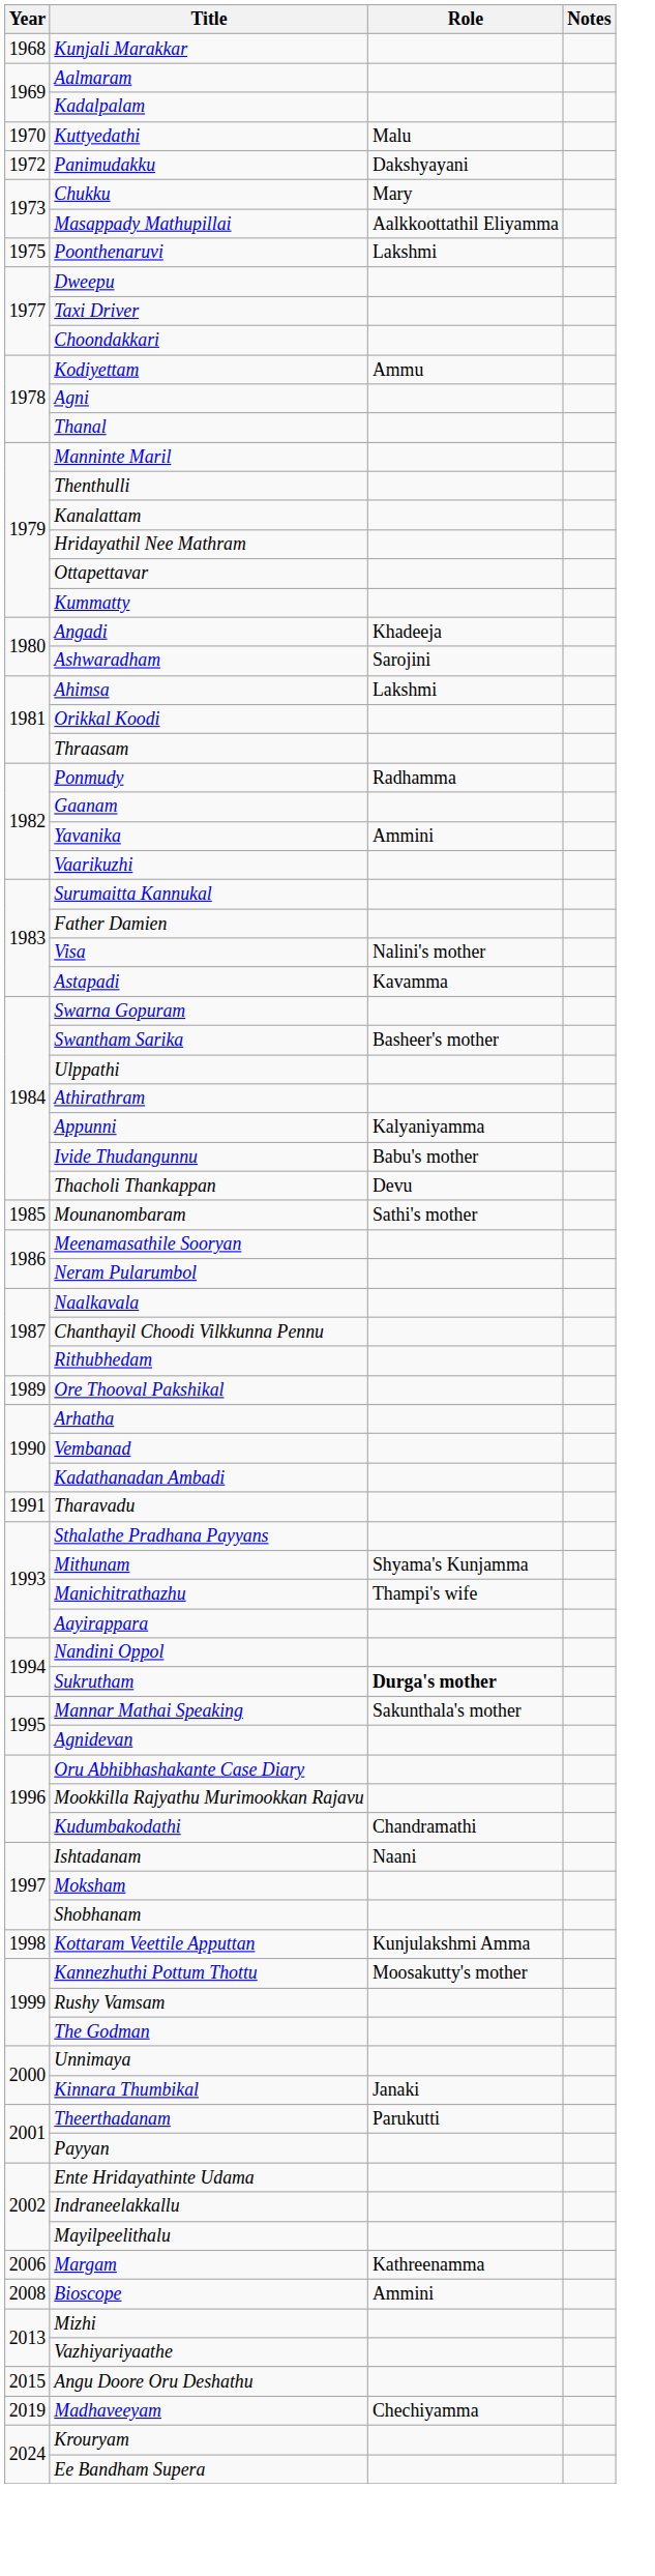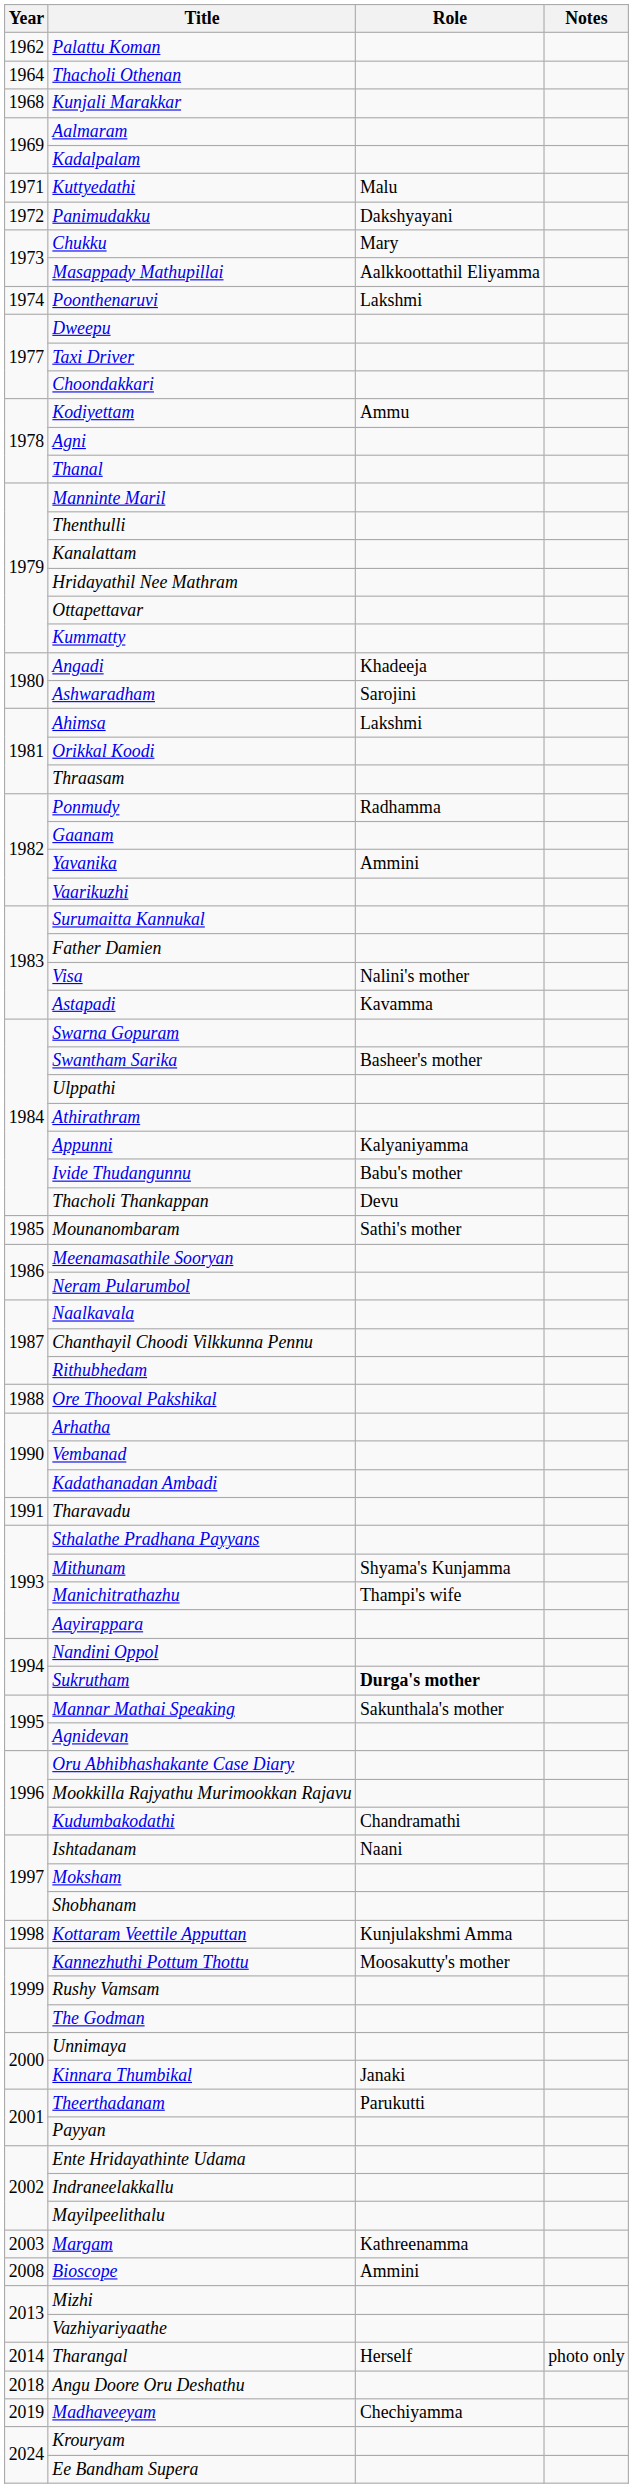 <table class="wikitable sortable">
 <tr>
 <th scope="col">Year</th>
 <th scope="col">Title</th>
 <th scope="col">Role</th>
 <th scope="col" class="unsortable">Notes</th>
+</tr>
+<tr>
+<td>1962</td>
+<td><em><a href='#'>Palattu Koman</a></em></td>
+<td></td>
+<td></td>
+</tr>
+<tr>
+<td>1964</td>
+<td><em><a href='#'>Thacholi Othenan</a></em></td>
+<td></td>
+<td></td>
 </tr>
 <tr>
 <td>1968</td>
 <td><em><a href='#'>Kunjali Marakkar</a></em></td>
 <td></td>
 <td></td>
 </tr>
 <tr>
 <td rowspan=2>1969</td>
 <td><em><a href='#'>Aalmaram</a></em></td>
 <td></td>
 <td></td>
 </tr>
 <tr>
 <td><em><a href='#'>Kadalpalam</a></em></td>
 <td></td>
 <td></td>
 </tr>
 <tr>
-<td>1970</td>
+<td>1971</td>
 <td><em><a href='#'>Kuttyedathi</a></em></td>
 <td>Malu</td>
 <td></td>
 </tr>
 <tr>
 <td>1972</td>
 <td><em><a href='#'>Panimudakku</a></em></td>
 <td>Dakshyayani</td>
 <td></td>
 </tr>
 <tr>
 <td rowspan=2>1973</td>
 <td><em><a href='#'>Chukku</a></em></td>
 <td>Mary</td>
 <td></td>
 </tr>
 <tr>
 <td><em><a href='#'>Masappady Mathupillai</a></em></td>
 <td>Aalkkoottathil Eliyamma</td>
 <td></td>
 </tr>
 <tr>
-<td>1975</td>
+<td>1974</td>
 <td><em><a href='#'>Poonthenaruvi</a></em></td>
 <td>Lakshmi</td>
 <td></td>
 </tr>
 <tr>
 <td rowspan=3>1977</td>
 <td><em><a href='#'>Dweepu</a></em></td>
 <td></td>
 <td></td>
 </tr>
 <tr>
 <td><em><a href='#'>Taxi Driver</a></em></td>
 <td></td>
 <td></td>
 </tr>
 <tr>
 <td><em><a href='#'>Choondakkari</a></em></td>
 <td></td>
 <td></td>
 </tr>
 <tr>
 <td rowspan=3>1978</td>
 <td><em><a href='#'>Kodiyettam</a></em></td>
 <td>Ammu</td>
 <td></td>
 </tr>
 <tr>
 <td><em><a href='#'>Agni</a></em></td>
 <td></td>
 <td></td>
 </tr>
 <tr>
 <td><em><a href='#'>Thanal</a></em></td>
 <td></td>
 <td></td>
 </tr>
 <tr>
 <td rowspan=6>1979</td>
 <td><em><a href='#'>Manninte Maril</a></em></td>
 <td></td>
 <td></td>
 </tr>
 <tr>
 <td><em>Thenthulli</em></td>
 <td></td>
 <td></td>
 </tr>
 <tr>
 <td><em>Kanalattam</em></td>
 <td></td>
 <td></td>
 </tr>
 <tr>
 <td><em>Hridayathil Nee Mathram</em></td>
 <td></td>
 <td></td>
 </tr>
 <tr>
 <td><em>Ottapettavar</em></td>
 <td></td>
 <td></td>
 </tr>
 <tr>
 <td><em><a href='#'>Kummatty</a></em></td>
 <td></td>
 <td></td>
 </tr>
 <tr>
 <td rowspan=2>1980</td>
 <td><em><a href='#'>Angadi</a></em></td>
 <td>Khadeeja</td>
 <td></td>
 </tr>
 <tr>
 <td><em><a href='#'>Ashwaradham</a></em></td>
 <td>Sarojini</td>
 <td></td>
 </tr>
 <tr>
 <td rowspan=3>1981</td>
 <td><em><a href='#'>Ahimsa</a></em></td>
 <td>Lakshmi</td>
 <td></td>
 </tr>
 <tr>
 <td><em><a href='#'>Orikkal Koodi</a></em></td>
 <td></td>
 <td></td>
 </tr>
 <tr>
 <td><em>Thraasam</em></td>
 <td></td>
 <td></td>
 </tr>
 <tr>
 <td rowspan=4>1982</td>
 <td><em><a href='#'>Ponmudy</a></em></td>
 <td>Radhamma</td>
 <td></td>
 </tr>
 <tr>
 <td><em><a href='#'>Gaanam</a></em></td>
 <td></td>
 <td></td>
 </tr>
 <tr>
 <td><em><a href='#'>Yavanika</a></em></td>
 <td>Ammini</td>
 <td></td>
 </tr>
 <tr>
 <td><em><a href='#'>Vaarikuzhi</a></em></td>
 <td></td>
 <td></td>
 </tr>
 <tr>
 <td rowspan=4>1983</td>
 <td><em><a href='#'>Surumaitta Kannukal</a></em></td>
 <td></td>
 <td></td>
 </tr>
 <tr>
 <td><em>Father Damien</em></td>
 <td></td>
 <td></td>
 </tr>
 <tr>
 <td><em><a href='#'>Visa</a></em></td>
 <td>Nalini's mother</td>
 <td></td>
 </tr>
 <tr>
 <td><em><a href='#'>Astapadi</a></em></td>
 <td>Kavamma</td>
 <td></td>
 </tr>
 <tr>
 <td rowspan=7>1984</td>
 <td><em><a href='#'>Swarna Gopuram</a></em></td>
 <td></td>
 <td></td>
 </tr>
 <tr>
 <td><em><a href='#'>Swantham Sarika</a></em></td>
 <td>Basheer's mother</td>
 <td></td>
 </tr>
 <tr>
 <td><em>Ulppathi</em></td>
 <td></td>
 <td></td>
 </tr>
 <tr>
 <td><em><a href='#'>Athirathram</a></em></td>
 <td></td>
 <td></td>
 </tr>
 <tr>
 <td><em><a href='#'>Appunni</a></em></td>
 <td>Kalyaniyamma</td>
 <td></td>
 </tr>
 <tr>
 <td><em><a href='#'>Ivide Thudangunnu</a></em></td>
 <td>Babu's mother</td>
 <td></td>
 </tr>
 <tr>
 <td><em>Thacholi Thankappan</em></td>
 <td>Devu</td>
 <td></td>
 </tr>
 <tr>
 <td>1985</td>
 <td><em>Mounanombaram</em></td>
 <td>Sathi's mother</td>
 <td></td>
 </tr>
 <tr>
 <td rowspan=2>1986</td>
 <td><em><a href='#'>Meenamasathile Sooryan</a></em></td>
 <td></td>
 <td></td>
 </tr>
 <tr>
 <td><em><a href='#'>Neram Pularumbol</a></em></td>
 <td></td>
 <td></td>
 </tr>
 <tr>
 <td rowspan=3>1987</td>
 <td><em><a href='#'>Naalkavala</a></em></td>
 <td></td>
 <td></td>
 </tr>
 <tr>
 <td><em>Chanthayil Choodi Vilkkunna Pennu</em></td>
 <td></td>
 <td></td>
 </tr>
 <tr>
 <td><em><a href='#'>Rithubhedam</a></em></td>
 <td></td>
 <td></td>
 </tr>
 <tr>
-<td>1989</td>
+<td>1988</td>
 <td><em><a href='#'>Ore Thooval Pakshikal</a></em></td>
 <td></td>
 <td></td>
 </tr>
 <tr>
 <td rowspan=3>1990</td>
 <td><em><a href='#'>Arhatha</a></em></td>
 <td></td>
 <td></td>
 </tr>
 <tr>
 <td><em><a href='#'>Vembanad</a></em></td>
 <td></td>
 <td></td>
 </tr>
 <tr>
 <td><em><a href='#'>Kadathanadan Ambadi</a></em></td>
 <td></td>
 <td></td>
 </tr>
 <tr>
 <td>1991</td>
 <td><em>Tharavadu</em></td>
 <td></td>
 <td></td>
 </tr>
 <tr>
 <td rowspan=4>1993</td>
 <td><em><a href='#'>Sthalathe Pradhana Payyans</a></em></td>
 <td></td>
 <td></td>
 </tr>
 <tr>
 <td><em><a href='#'>Mithunam</a></em></td>
 <td>Shyama's Kunjamma</td>
 <td></td>
 </tr>
 <tr>
 <td><em><a href='#'>Manichitrathazhu</a></em></td>
 <td>Thampi's wife</td>
 <td></td>
 </tr>
 <tr>
 <td><em><a href='#'>Aayirappara</a></em></td>
 <td></td>
 <td></td>
 </tr>
 <tr>
 <td rowspan=2>1994</td>
 <td><em><a href='#'>Nandini Oppol</a></em></td>
 <td></td>
 <td></td>
 </tr>
 <tr>
 <td><em><a href='#'>Sukrutham</a></em></td>
 <td><strong>Durga's mother</strong></td>
 <td></td>
 </tr>
 <tr>
 <td rowspan=2>1995</td>
 <td><em><a href='#'>Mannar Mathai Speaking</a></em></td>
 <td>Sakunthala's mother</td>
 <td></td>
 </tr>
 <tr>
 <td><em><a href='#'>Agnidevan</a></em></td>
 <td></td>
 <td></td>
 </tr>
 <tr>
 <td rowspan=3>1996</td>
 <td><em><a href='#'>Oru Abhibhashakante Case Diary</a></em></td>
 <td></td>
 <td></td>
 </tr>
 <tr>
 <td><em>Mookkilla Rajyathu Murimookkan Rajavu</em></td>
 <td></td>
 <td></td>
 </tr>
 <tr>
 <td><em><a href='#'>Kudumbakodathi</a></em></td>
 <td>Chandramathi</td>
 <td></td>
 </tr>
 <tr>
 <td rowspan=3>1997</td>
 <td><em>Ishtadanam</em></td>
 <td>Naani</td>
 <td></td>
 </tr>
 <tr>
 <td><em><a href='#'>Moksham</a></em></td>
 <td></td>
 <td></td>
 </tr>
 <tr>
 <td><em>Shobhanam</em></td>
 <td></td>
 <td></td>
 </tr>
 <tr>
 <td>1998</td>
 <td><em><a href='#'>Kottaram Veettile Apputtan</a></em></td>
 <td>Kunjulakshmi Amma</td>
 <td></td>
 </tr>
 <tr>
 <td rowspan=3>1999</td>
 <td><em><a href='#'>Kannezhuthi Pottum Thottu</a></em></td>
 <td>Moosakutty's mother</td>
 <td></td>
 </tr>
 <tr>
 <td><em>Rushy Vamsam</em></td>
 <td></td>
 <td></td>
 </tr>
 <tr>
 <td><em><a href='#'>The Godman</a></em></td>
 <td></td>
 <td></td>
 </tr>
 <tr>
 <td rowspan=2>2000</td>
 <td><em>Unnimaya</em></td>
 <td></td>
 <td></td>
 </tr>
 <tr>
 <td><em><a href='#'>Kinnara Thumbikal</a></em></td>
 <td>Janaki</td>
 <td></td>
 </tr>
 <tr>
 <td rowspan=2>2001</td>
 <td><em><a href='#'>Theerthadanam</a></em></td>
 <td>Parukutti</td>
 <td></td>
 </tr>
 <tr>
 <td><em>Payyan</em></td>
 <td></td>
 <td></td>
 </tr>
 <tr>
 <td rowspan=3>2002</td>
 <td><em>Ente Hridayathinte Udama</em></td>
 <td></td>
 <td></td>
 </tr>
 <tr>
 <td><em>Indraneelakkallu</em></td>
 <td></td>
 <td></td>
 </tr>
 <tr>
 <td><em>Mayilpeelithalu</em></td>
 <td></td>
 <td></td>
 </tr>
 <tr>
-<td>2006</td>
+<td>2003</td>
 <td><em><a href='#'>Margam</a></em></td>
 <td>Kathreenamma</td>
 <td></td>
 </tr>
 <tr>
 <td>2008</td>
 <td><em><a href='#'>Bioscope</a></em></td>
 <td>Ammini</td>
 <td></td>
 </tr>
 <tr>
 <td rowspan=2>2013</td>
 <td><em>Mizhi</em></td>
 <td></td>
 <td></td>
 </tr>
 <tr>
 <td><em>Vazhiyariyaathe</em></td>
 <td></td>
 <td></td>
 </tr>
 <tr>
-<td>2015</td>
+<td>2014</td>
+<td><em>Tharangal</em></td>
+<td>Herself</td>
+<td>photo only</td>
+</tr>
+<tr>
+<td>2018</td>
 <td><em>Angu Doore Oru Deshathu</em></td>
 <td></td>
 <td></td>
 </tr>
 <tr>
 <td>2019</td>
 <td><em><a href='#'>Madhaveeyam</a></em></td>
 <td>Chechiyamma</td>
 <td></td>
 </tr>
 <tr>
 <td rowspan=2>2024</td>
 <td><em>Krouryam</em></td>
 <td></td>
 <td></td>
 </tr>
 <tr>
 <td><em> Ee Bandham Supera</em></td>
 <td></td>
 <td></td>
 </tr>
 </table>
